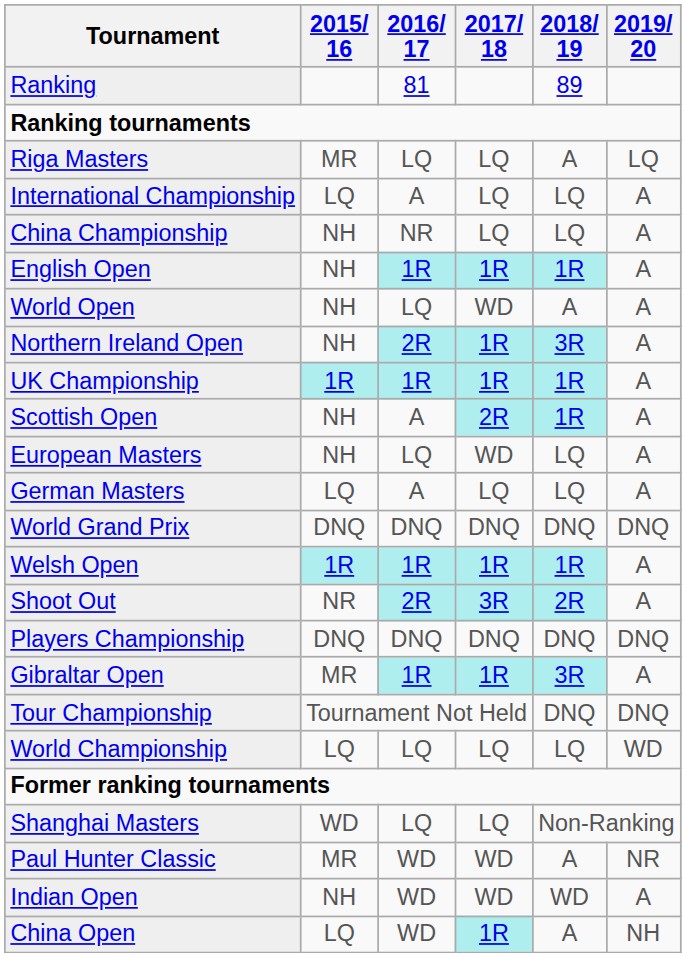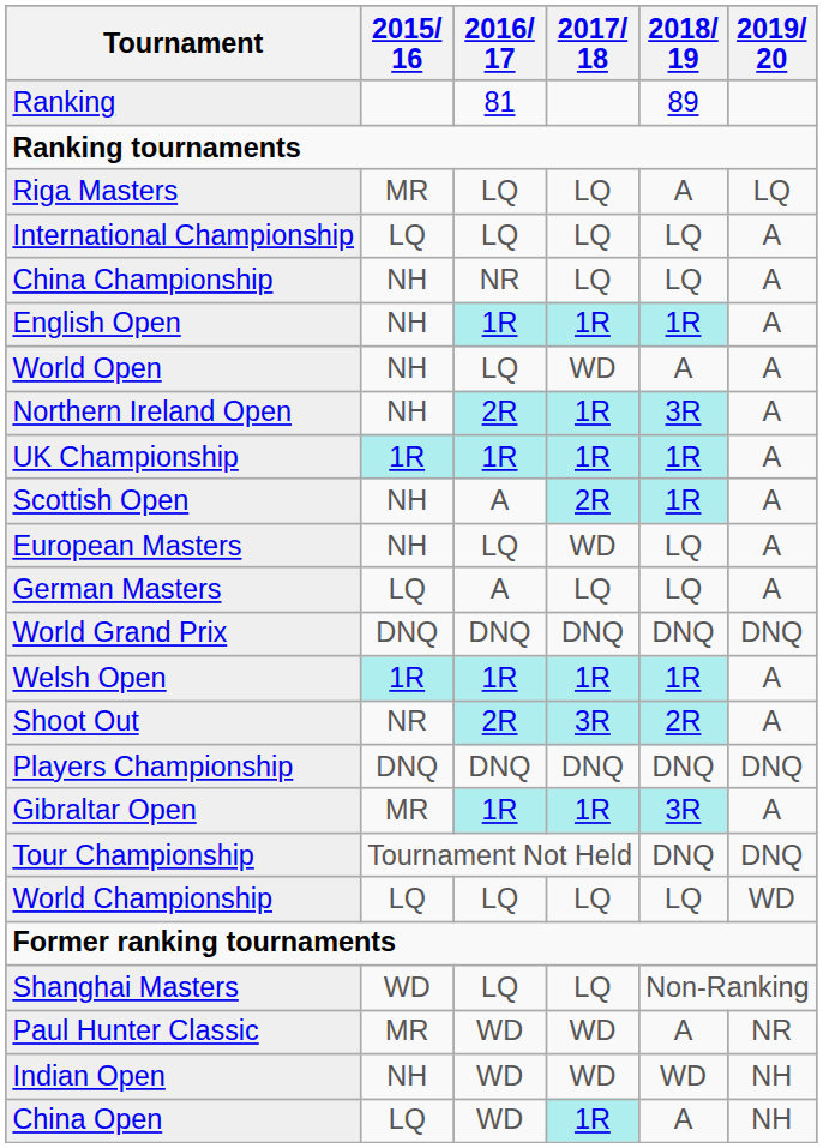 <table class="wikitable" style="font-size:85%;">
 <tr>
 <th>Tournament</th>
 <th><a href='#'>2015/<br>16</a></th>
 <th><a href='#'>2016/<br>17</a></th>
 <th><a href='#'>2017/<br>18</a></th>
 <th><a href='#'>2018/<br>19</a></th>
 <th><a href='#'>2019/<br>20</a></th>
 </tr>
 <tr>
 <td style="background:#EFEFEF;"><a href='#'>Ranking</a></td>
 <td align="center"></td>
 <td align="center"><a href='#'>81</a></td>
 <td align="center"></td>
 <td align="center"><a href='#'>89</a></td>
 <td align="center"></td>
 </tr>
 <tr>
 <td colspan="20"><strong>Ranking tournaments</strong></td>
 </tr>
 <tr>
 <td style="background:#EFEFEF;"><a href='#'>Riga Masters</a></td>
 <td align="center" style="color:#555555;">MR</td>
 <td align="center" style="color:#555555;">LQ</td>
 <td align="center" style="color:#555555;">LQ</td>
 <td align="center" style="color:#555555;">A</td>
 <td align="center" style="color:#555555;">LQ</td>
 </tr>
 <tr>
 <td style="background:#EFEFEF;"><a href='#'>International Championship</a></td>
 <td align="center" style="color:#555555;">LQ</td>
-<td align="center" style="color:#555555;">A</td>
+<td align="center" style="color:#555555;">LQ</td>
 <td align="center" style="color:#555555;">LQ</td>
 <td align="center" style="color:#555555;">LQ</td>
 <td align="center" style="color:#555555;">A</td>
 </tr>
 <tr>
 <td style="background:#EFEFEF;"><a href='#'>China Championship</a></td>
 <td align="center" style="color:#555555;">NH</td>
 <td align="center" style="color:#555555;">NR</td>
 <td align="center" style="color:#555555;">LQ</td>
 <td align="center" style="color:#555555;">LQ</td>
 <td align="center" style="color:#555555;">A</td>
 </tr>
 <tr>
 <td style="background:#EFEFEF;"><a href='#'>English Open</a></td>
 <td align="center" style="color:#555555;">NH</td>
 <td align="center" style="background:#afeeee;"><a href='#'>1R</a></td>
 <td align="center" style="background:#afeeee;"><a href='#'>1R</a></td>
 <td align="center" style="background:#afeeee;"><a href='#'>1R</a></td>
 <td align="center" style="color:#555555;">A</td>
 </tr>
 <tr>
 <td style="background:#EFEFEF;"><a href='#'>World Open</a></td>
 <td align="center" style="color:#555555;">NH</td>
 <td align="center" style="color:#555555;">LQ</td>
 <td align="center" style="color:#555555;">WD</td>
 <td align="center" style="color:#555555;">A</td>
 <td align="center" style="color:#555555;">A</td>
 </tr>
 <tr>
 <td style="background:#EFEFEF;"><a href='#'>Northern Ireland Open</a></td>
 <td align="center" style="color:#555555;">NH</td>
 <td align="center" style="background:#afeeee;"><a href='#'>2R</a></td>
 <td align="center" style="background:#afeeee;"><a href='#'>1R</a></td>
 <td align="center" style="background:#afeeee;"><a href='#'>3R</a></td>
 <td align="center" style="color:#555555;">A</td>
 </tr>
 <tr>
 <td style="background:#EFEFEF;"><a href='#'>UK Championship</a></td>
 <td align="center" style="background:#afeeee;"><a href='#'>1R</a></td>
 <td align="center" style="background:#afeeee;"><a href='#'>1R</a></td>
 <td align="center" style="background:#afeeee;"><a href='#'>1R</a></td>
 <td align="center" style="background:#afeeee;"><a href='#'>1R</a></td>
 <td align="center" style="color:#555555;">A</td>
 </tr>
 <tr>
 <td style="background:#EFEFEF;"><a href='#'>Scottish Open</a></td>
 <td align="center" style="color:#555555;">NH</td>
 <td align="center" style="color:#555555;">A</td>
 <td align="center" style="background:#afeeee;"><a href='#'>2R</a></td>
 <td align="center" style="background:#afeeee;"><a href='#'>1R</a></td>
 <td align="center" style="color:#555555;">A</td>
 </tr>
 <tr>
 <td style="background:#EFEFEF;"><a href='#'>European Masters</a></td>
 <td align="center" style="color:#555555;">NH</td>
 <td align="center" style="color:#555555;">LQ</td>
 <td align="center" style="color:#555555;">WD</td>
 <td align="center" style="color:#555555;">LQ</td>
 <td align="center" style="color:#555555;">A</td>
 </tr>
 <tr>
 <td style="background:#EFEFEF;"><a href='#'>German Masters</a></td>
 <td align="center" style="color:#555555;">LQ</td>
 <td align="center" style="color:#555555;">A</td>
 <td align="center" style="color:#555555;">LQ</td>
 <td align="center" style="color:#555555;">LQ</td>
 <td align="center" style="color:#555555;">A</td>
 </tr>
 <tr>
 <td style="background:#EFEFEF;"><a href='#'>World Grand Prix</a></td>
 <td align="center" style="color:#555555;">DNQ</td>
 <td align="center" style="color:#555555;">DNQ</td>
 <td align="center" style="color:#555555;">DNQ</td>
 <td align="center" style="color:#555555;">DNQ</td>
 <td align="center" style="color:#555555;">DNQ</td>
 </tr>
 <tr>
 <td style="background:#EFEFEF;"><a href='#'>Welsh Open</a></td>
 <td align="center" style="background:#afeeee;"><a href='#'>1R</a></td>
 <td align="center" style="background:#afeeee;"><a href='#'>1R</a></td>
 <td align="center" style="background:#afeeee;"><a href='#'>1R</a></td>
 <td align="center" style="background:#afeeee;"><a href='#'>1R</a></td>
 <td align="center" style="color:#555555;">A</td>
 </tr>
 <tr>
 <td style="background:#EFEFEF;"><a href='#'>Shoot Out</a></td>
 <td align="center" style="color:#555555;">NR</td>
 <td align="center" style="background:#afeeee;"><a href='#'>2R</a></td>
 <td align="center" style="background:#afeeee;"><a href='#'>3R</a></td>
 <td align="center" style="background:#afeeee;"><a href='#'>2R</a></td>
 <td align="center" style="color:#555555;">A</td>
 </tr>
 <tr>
 <td style="background:#EFEFEF;"><a href='#'>Players Championship</a></td>
 <td align="center" style="color:#555555;">DNQ</td>
 <td align="center" style="color:#555555;">DNQ</td>
 <td align="center" style="color:#555555;">DNQ</td>
 <td align="center" style="color:#555555;">DNQ</td>
 <td align="center" style="color:#555555;">DNQ</td>
 </tr>
 <tr>
 <td style="background:#EFEFEF;"><a href='#'>Gibraltar Open</a></td>
 <td align="center" style="color:#555555;">MR</td>
 <td align="center" style="background:#afeeee;"><a href='#'>1R</a></td>
 <td align="center" style="background:#afeeee;"><a href='#'>1R</a></td>
 <td align="center" style="background:#afeeee;"><a href='#'>3R</a></td>
 <td align="center" style="color:#555555;">A</td>
 </tr>
 <tr>
 <td style="background:#EFEFEF;"><a href='#'>Tour Championship</a></td>
 <td align="center" colspan="3" style="color:#555555;">Tournament Not Held</td>
 <td align="center" style="color:#555555;">DNQ</td>
 <td align="center" style="color:#555555;">DNQ</td>
 </tr>
 <tr>
 <td style="background:#EFEFEF;"><a href='#'>World Championship</a></td>
 <td align="center" style="color:#555555;">LQ</td>
 <td align="center" style="color:#555555;">LQ</td>
 <td align="center" style="color:#555555;">LQ</td>
 <td align="center" style="color:#555555;">LQ</td>
 <td align="center" style="color:#555555;">WD</td>
 </tr>
 <tr>
 <td colspan="20"><strong>Former ranking tournaments</strong></td>
 </tr>
 <tr>
 <td style="background:#EFEFEF;"><a href='#'>Shanghai Masters</a></td>
 <td align="center" style="color:#555555;">WD</td>
 <td align="center" style="color:#555555;">LQ</td>
 <td align="center" style="color:#555555;">LQ</td>
 <td align="center" colspan="2" style="color:#555555;">Non-Ranking</td>
 </tr>
 <tr>
 <td style="background:#EFEFEF;"><a href='#'>Paul Hunter Classic</a></td>
 <td align="center" style="color:#555555;">MR</td>
 <td align="center" style="color:#555555;">WD</td>
 <td align="center" style="color:#555555;">WD</td>
 <td align="center" style="color:#555555;">A</td>
 <td align="center" style="color:#555555;">NR</td>
 </tr>
 <tr>
 <td style="background:#EFEFEF;"><a href='#'>Indian Open</a></td>
 <td align="center" style="color:#555555;">NH</td>
 <td align="center" style="color:#555555;">WD</td>
 <td align="center" style="color:#555555;">WD</td>
 <td align="center" style="color:#555555;">WD</td>
-<td align="center" style="color:#555555;">A</td>
+<td align="center" style="color:#555555;">NH</td>
 </tr>
 <tr>
 <td style="background:#EFEFEF;"><a href='#'>China Open</a></td>
 <td align="center" style="color:#555555;">LQ</td>
 <td align="center" style="color:#555555;">WD</td>
 <td align="center" style="background:#afeeee;"><a href='#'>1R</a></td>
 <td align="center" style="color:#555555;">A</td>
 <td align="center" style="color:#555555;">NH</td>
 </tr>
 </table>
